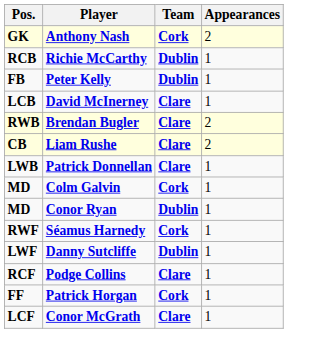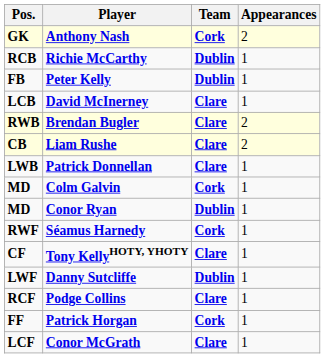 <table class="wikitable">
 <tr>
 <th>Pos.</th>
 <th>Player</th>
 <th>Team</th>
 <th>Appearances</th>
 </tr>
 <tr bgcolor=#FFFFDD>
 <td><strong>GK</strong></td>
 <td> <strong><a href='#'>Anthony Nash</a></strong></td>
 <td><strong><a href='#'>Cork</a></strong></td>
 <td>2</td>
 </tr>
 <tr>
 <td><strong>RCB</strong></td>
 <td> <strong><a href='#'>Richie McCarthy</a></strong></td>
 <td><strong><a href='#'>Dublin</a></strong></td>
 <td>1</td>
 </tr>
 <tr>
 <td><strong>FB</strong></td>
 <td> <strong><a href='#'>Peter Kelly</a></strong></td>
 <td><strong><a href='#'>Dublin</a></strong></td>
 <td>1</td>
 </tr>
 <tr>
 <td><strong>LCB</strong></td>
 <td> <strong><a href='#'>David McInerney</a></strong></td>
 <td><strong><a href='#'>Clare</a></strong></td>
 <td>1</td>
 </tr>
 <tr bgcolor=#FFFFDD>
 <td><strong>RWB</strong></td>
 <td> <strong><a href='#'>Brendan Bugler</a></strong></td>
 <td><strong><a href='#'>Clare</a></strong></td>
 <td>2</td>
 </tr>
 <tr bgcolor=#FFFFDD>
 <td><strong>CB</strong></td>
 <td> <strong><a href='#'>Liam Rushe</a></strong></td>
 <td><strong><a href='#'>Clare</a></strong></td>
 <td>2</td>
 </tr>
 <tr>
 <td><strong>LWB</strong></td>
 <td> <strong><a href='#'>Patrick Donnellan</a></strong></td>
 <td><strong><a href='#'>Clare</a></strong></td>
 <td>1</td>
 </tr>
 <tr>
 <td><strong>MD</strong></td>
 <td> <strong><a href='#'>Colm Galvin</a></strong></td>
 <td><strong><a href='#'>Cork</a></strong></td>
 <td>1</td>
 </tr>
 <tr>
 <td><strong>MD</strong></td>
 <td> <strong><a href='#'>Conor Ryan</a></strong></td>
 <td><strong><a href='#'>Dublin</a></strong></td>
 <td>1</td>
 </tr>
 <tr>
 <td><strong>RWF</strong></td>
 <td> <strong><a href='#'>Séamus Harnedy</a></strong></td>
 <td><strong><a href='#'>Cork</a></strong></td>
 <td>1</td>
 </tr>
 <tr>
+<td><strong>CF</strong></td>
+<td> <strong><a href='#'>Tony Kelly</a><sup>HOTY, YHOTY</sup></strong></td>
+<td><strong><a href='#'>Clare</a></strong></td>
+<td>1</td>
+</tr>
+<tr>
 <td><strong>LWF</strong></td>
 <td> <strong><a href='#'>Danny Sutcliffe</a></strong></td>
 <td><strong><a href='#'>Dublin</a></strong></td>
 <td>1</td>
 </tr>
 <tr>
 <td><strong>RCF</strong></td>
 <td> <strong><a href='#'>Podge Collins</a></strong></td>
 <td><strong><a href='#'>Clare</a></strong></td>
 <td>1</td>
 </tr>
 <tr>
 <td><strong>FF</strong></td>
 <td> <strong><a href='#'>Patrick Horgan</a></strong></td>
 <td><strong><a href='#'>Cork</a></strong></td>
 <td>1</td>
 </tr>
 <tr>
 <td><strong>LCF</strong></td>
 <td> <strong><a href='#'>Conor McGrath</a></strong></td>
 <td><strong><a href='#'>Clare</a></strong></td>
 <td>1</td>
 </tr>
 </table>
